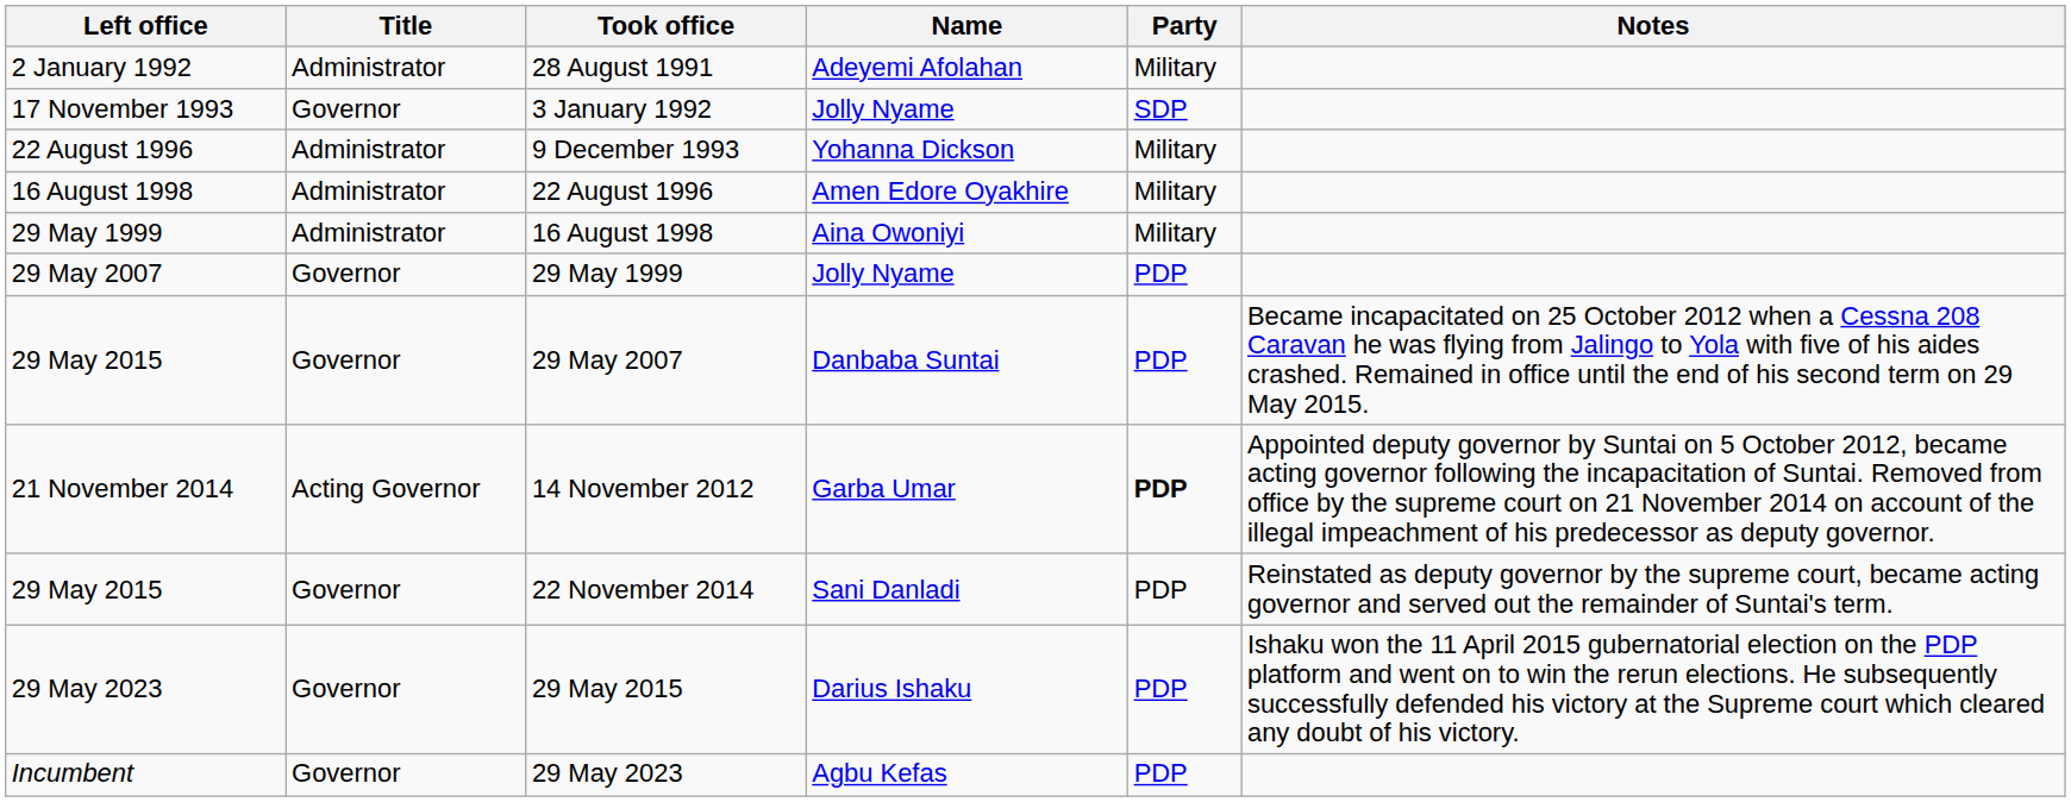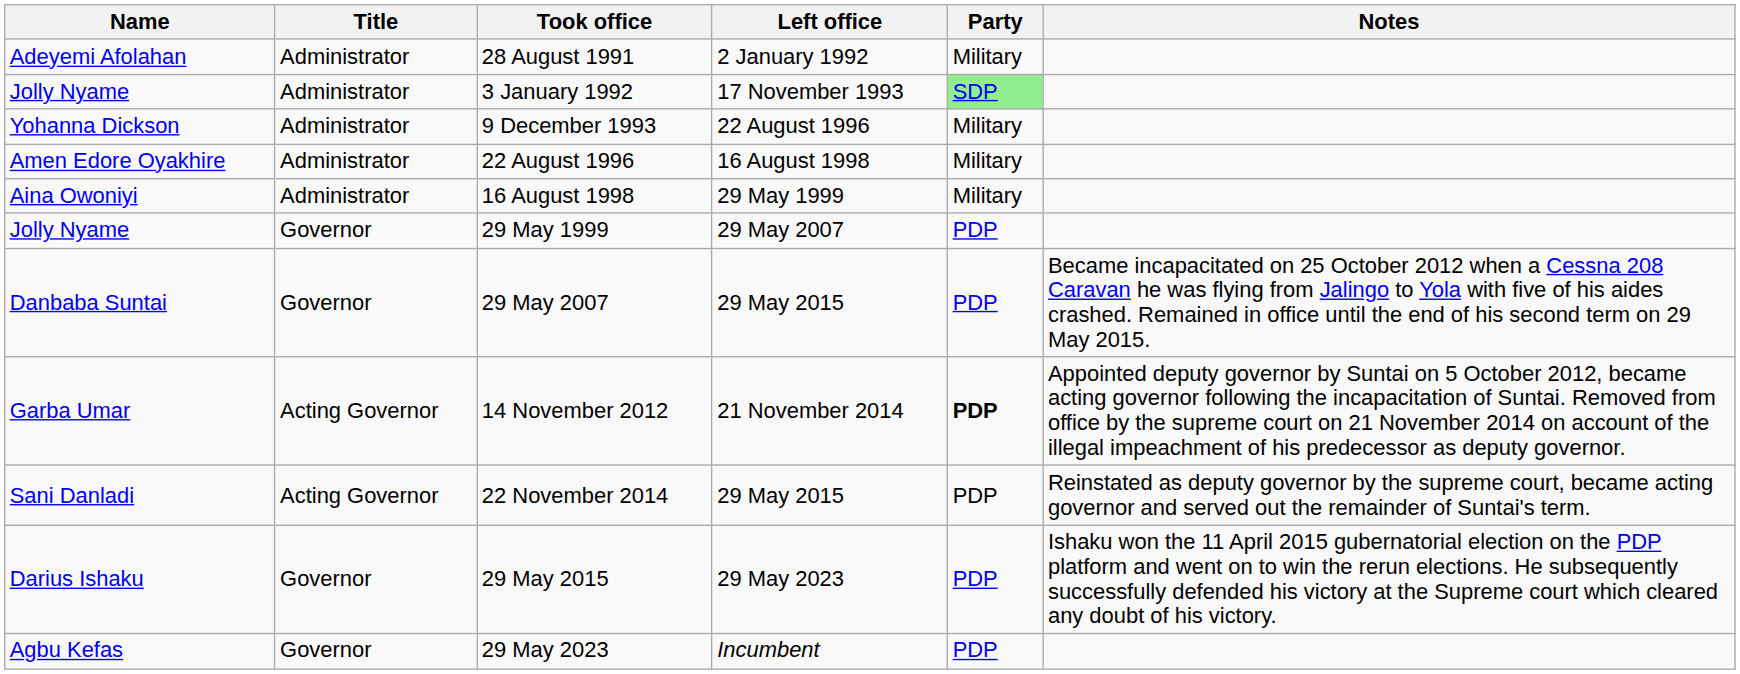 <table class="wikitable" border="1" style="width:100%; margin:auto; text-align:left">
 <tr>
-<th>Left office</th>
+<th>Name</th>
 <th>Title</th>
 <th>Took office</th>
-<th>Name</th>
+<th>Left office</th>
 <th>Party</th>
 <th width="40%">Notes</th>
 </tr>
 <tr -valign="top">
-<td>2 January 1992</td>
+<td><a href='#'>Adeyemi Afolahan</a><br></td>
 <td>Administrator</td>
 <td>28 August 1991</td>
-<td><a href='#'>Adeyemi Afolahan</a><br></td>
+<td>2 January 1992</td>
 <td>Military</td>
 <td></td>
 </tr>
 <tr -valign="top">
+<td><a href='#'>Jolly Nyame</a><br></td>
+<td>Administrator</td>
+<td>3 January 1992</td>
 <td>17 November 1993</td>
-<td>Governor</td>
-<td>3 January 1992</td>
-<td><a href='#'>Jolly Nyame</a><br></td>
-<td><a href='#'>SDP</a></td>
+<td style="background: lightgreen;"><a href='#'>SDP</a></td>
 <td></td>
 </tr>
 <tr -valign="top">
-<td>22 August 1996</td>
+<td><a href='#'>Yohanna Dickson</a><br></td>
 <td>Administrator</td>
 <td>9 December 1993</td>
-<td><a href='#'>Yohanna Dickson</a><br></td>
+<td>22 August 1996</td>
 <td>Military</td>
 <td></td>
 </tr>
 <tr -valign="top">
-<td>16 August 1998</td>
+<td><a href='#'>Amen Edore Oyakhire</a><br></td>
 <td>Administrator</td>
 <td>22 August 1996</td>
-<td><a href='#'>Amen Edore Oyakhire</a><br></td>
+<td>16 August 1998</td>
 <td>Military</td>
 <td></td>
 </tr>
 <tr -valign="top">
-<td>29 May 1999</td>
+<td><a href='#'>Aina Owoniyi</a></td>
 <td>Administrator</td>
 <td>16 August 1998</td>
-<td><a href='#'>Aina Owoniyi</a></td>
+<td>29 May 1999</td>
 <td>Military</td>
 <td></td>
 </tr>
 <tr -valign="top">
-<td>29 May 2007</td>
+<td><a href='#'>Jolly Nyame</a><br></td>
 <td>Governor</td>
 <td>29 May 1999</td>
-<td><a href='#'>Jolly Nyame</a><br></td>
+<td>29 May 2007</td>
 <td><a href='#'>PDP</a></td>
 <td></td>
 </tr>
 <tr -valign="top">
-<td>29 May 2015</td>
+<td><a href='#'>Danbaba Suntai</a><br></td>
 <td>Governor</td>
 <td>29 May 2007</td>
-<td><a href='#'>Danbaba Suntai</a><br></td>
+<td>29 May 2015</td>
 <td><a href='#'>PDP</a></td>
 <td>Became incapacitated on 25 October 2012 when a <a href='#'>Cessna 208 Caravan</a> he was flying from <a href='#'>Jalingo</a> to <a href='#'>Yola</a> with five of his aides crashed. Remained in office until the end of his second term on 29 May 2015.</td>
 </tr>
 <tr>
-<td>21 November 2014</td>
+<td><a href='#'>Garba Umar</a></td>
 <td>Acting Governor</td>
 <td>14 November 2012</td>
-<td><a href='#'>Garba Umar</a></td>
+<td>21 November 2014</td>
 <td><strong>PDP</strong></td>
 <td>Appointed deputy governor by Suntai on 5 October 2012, became acting governor following the incapacitation of Suntai. Removed from office by the supreme court on 21 November 2014 on account of the illegal impeachment of his predecessor as deputy governor.</td>
 </tr>
 <tr>
+<td><a href='#'>Sani Danladi</a><br></td>
+<td>Acting Governor</td>
+<td>22 November 2014</td>
 <td>29 May 2015</td>
-<td>Governor</td>
-<td>22 November 2014</td>
-<td><a href='#'>Sani Danladi</a><br></td>
 <td>PDP</td>
 <td>Reinstated as deputy governor by the supreme court, became acting governor and served out the remainder of Suntai's term.</td>
 </tr>
 <tr -valign="top">
-<td>29 May 2023</td>
+<td><a href='#'>Darius Ishaku</a><br></td>
 <td>Governor</td>
 <td>29 May 2015</td>
-<td><a href='#'>Darius Ishaku</a><br></td>
+<td>29 May 2023</td>
 <td><a href='#'>PDP</a></td>
 <td>Ishaku won the 11 April 2015 gubernatorial election on the <a href='#'>PDP</a> platform and went on to win the rerun elections. He subsequently successfully defended his victory at the Supreme court which cleared any doubt of his victory.</td>
 </tr>
 <tr -valign="top">
-<td><em>Incumbent</em></td>
+<td><a href='#'>Agbu Kefas</a><br></td>
 <td>Governor</td>
 <td>29 May 2023</td>
-<td><a href='#'>Agbu Kefas</a><br></td>
+<td><em>Incumbent</em></td>
 <td><a href='#'>PDP</a></td>
 <td></td>
 </tr>
 </table>
